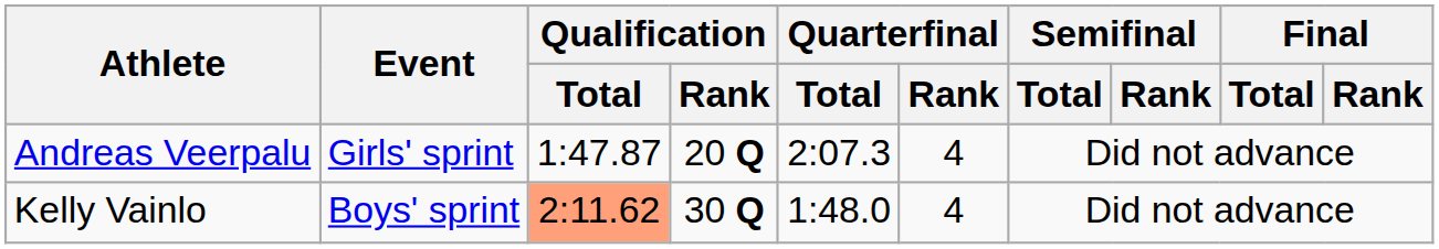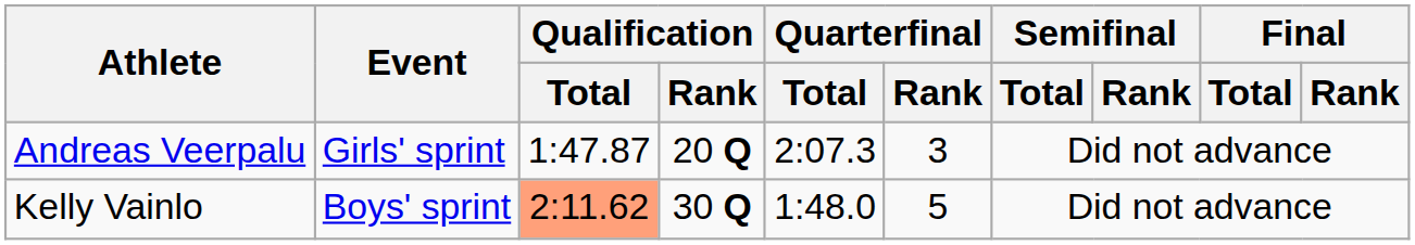 <table class="wikitable">
 <tr>
 <th rowspan="2">Athlete</th>
 <th rowspan="2">Event</th>
 <th colspan="2">Qualification</th>
 <th colspan="2">Quarterfinal</th>
 <th colspan="2">Semifinal</th>
 <th colspan="2">Final</th>
 </tr>
 <tr>
 <th>Total</th>
 <th>Rank</th>
 <th>Total</th>
 <th>Rank</th>
 <th>Total</th>
 <th>Rank</th>
 <th>Total</th>
 <th>Rank</th>
 </tr>
 <tr>
 <td><a href='#'>Andreas Veerpalu</a></td>
 <td><a href='#'>Girls' sprint</a></td>
 <td align="center">1:47.87</td>
 <td align="center">20 <strong>Q</strong></td>
 <td align="center">2:07.3</td>
-<td align="center">4</td>
+<td align="center">3</td>
 <td align="center" colspan=4>Did not advance</td>
 </tr>
 <tr>
 <td>Kelly Vainlo</td>
 <td><a href='#'>Boys' sprint</a></td>
 <td align="center" style="background: lightsalmon;">2:11.62</td>
 <td align="center">30 <strong>Q</strong></td>
 <td align="center">1:48.0</td>
-<td align="center">4</td>
+<td align="center">5</td>
 <td align="center" colspan=4>Did not advance</td>
 </tr>
 </table>
